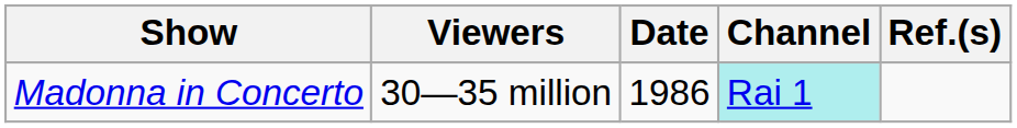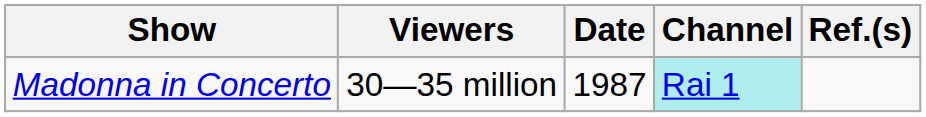 <table class="sortable wikitable">
 <tr>
 <th>Show</th>
 <th>Viewers</th>
 <th>Date</th>
 <th>Channel</th>
 <th>Ref.(s)</th>
 </tr>
 <tr>
 <td align="center"><em><a href='#'>Madonna in Concerto</a></em></td>
 <td>30—35 million</td>
-<td>1986</td>
+<td>1987</td>
 <td style="background: paleturquoise;"><a href='#'>Rai 1</a></td>
 <td></td>
 </tr>
 </table>
